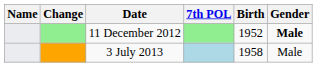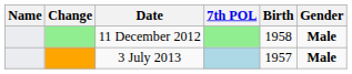 <table class="wikitable sortable" style=text-align:center>
 <tr>
 <th>Name</th>
 <th unsortable>Change</th>
 <th unsortable>Date</th>
 <th unsortable><a href='#'>7th POL</a></th>
 <th>Birth</th>
 <th>Gender</th>
 </tr>
 <tr>
 <td bgcolor = #EAECF0></td>
 <td bgcolor = LightGreen></td>
 <td>11 December 2012</td>
 <td bgcolor = LightGreen></td>
-<td>1952</td>
+<td>1958</td>
 <td><strong>Male</strong></td>
 </tr>
 <tr>
 <td bgcolor = #EAECF0></td>
 <td bgcolor = Orange></td>
 <td>3 July 2013</td>
 <td bgcolor = LightBlue></td>
-<td>1958</td>
-<td>Male</td>
+<td>1957</td>
+<td><strong>Male</strong></td>
 </tr>
 </table>
